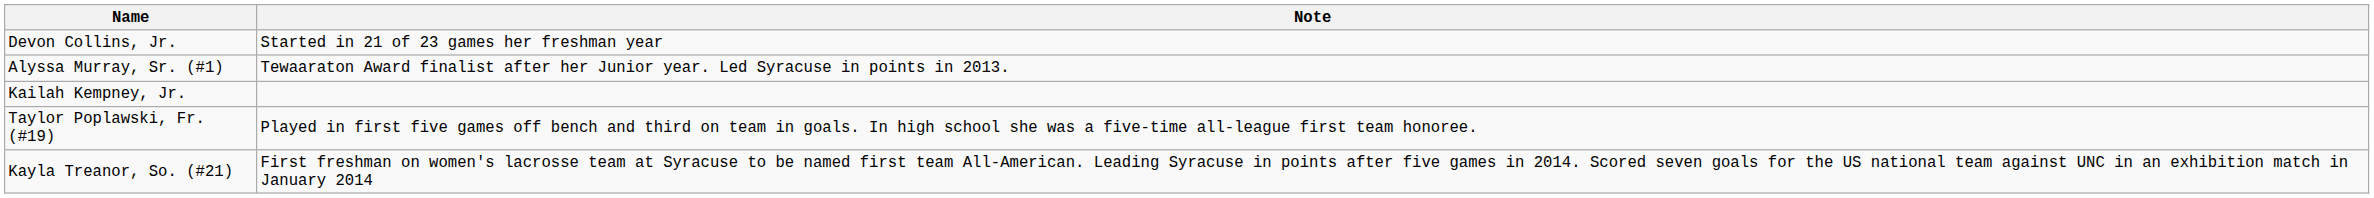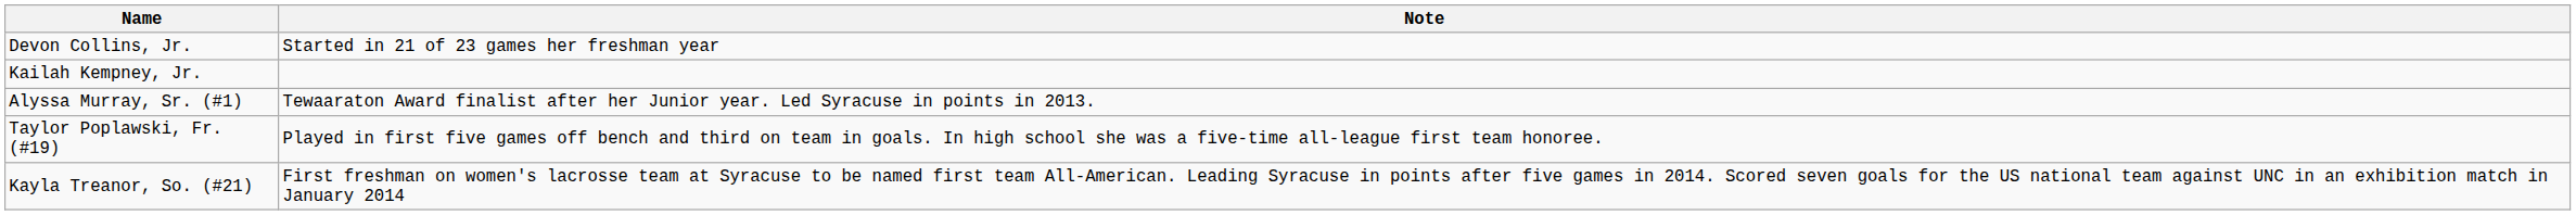 <table class="wikitable">
 <tr>
 <th>Name</th>
 <th>Note</th>
 </tr>
 <tr>
 <td>Devon Collins, Jr.</td>
 <td>Started in 21 of 23 games her freshman year</td>
 </tr>
 <tr>
+<td>Kailah Kempney, Jr.</td>
+<td></td>
+</tr>
+<tr>
 <td>Alyssa Murray, Sr. (#1)</td>
 <td>Tewaaraton Award finalist after her Junior year. Led Syracuse in points in 2013.</td>
-</tr>
-<tr>
-<td>Kailah Kempney, Jr.</td>
-<td></td>
 </tr>
 <tr>
 <td>Taylor Poplawski, Fr. (#19)</td>
 <td>Played in first five games off bench and third on team in goals. In high school she was a five-time all-league first team honoree.</td>
 </tr>
 <tr>
 <td>Kayla Treanor, So. (#21)</td>
 <td>First freshman on women's lacrosse team at Syracuse to be named first team All-American. Leading Syracuse in points after five games in 2014. Scored seven goals for the US national team against UNC in an exhibition match in January 2014</td>
 </tr>
 </table>
